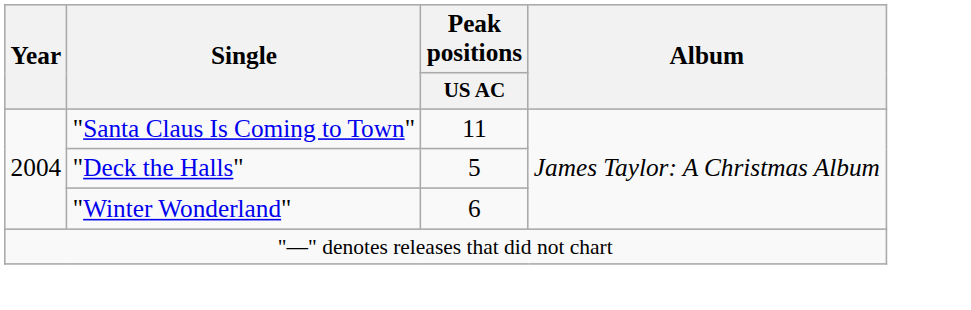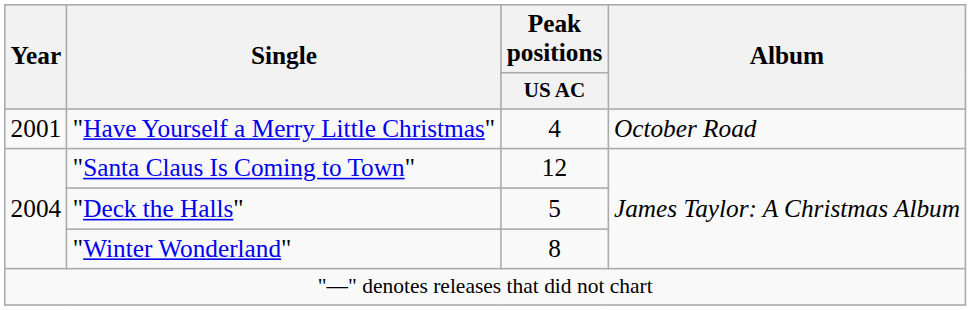 <table class=wikitable style=text-align:center;>
 <tr>
 <th rowspan=2>Year</th>
 <th rowspan=2>Single</th>
 <th colspan=1>Peak positions</th>
 <th rowspan=2>Album</th>
 </tr>
 <tr style="font-size:smaller;">
 <th width=60>US AC<br></th>
 </tr>
 <tr>
+<td>2001</td>
+<td align=left>"<a href='#'>Have Yourself a Merry Little Christmas</a>"</td>
+<td>4</td>
+<td align=left><em>October Road</em></td>
+</tr>
+<tr>
 <td rowspan=3>2004</td>
 <td align=left>"<a href='#'>Santa Claus Is Coming to Town</a>"</td>
-<td>11</td>
+<td>12</td>
 <td align=left rowspan=3><em>James Taylor: A Christmas Album</em></td>
 </tr>
 <tr>
 <td align=left>"<a href='#'>Deck the Halls</a>"</td>
 <td>5</td>
 </tr>
 <tr>
 <td align=left>"<a href='#'>Winter Wonderland</a>"</td>
-<td>6</td>
+<td>8</td>
 </tr>
 <tr>
 <td colspan="4" style="font-size:85%">"—" denotes releases that did not chart</td>
 </tr>
 </table>
